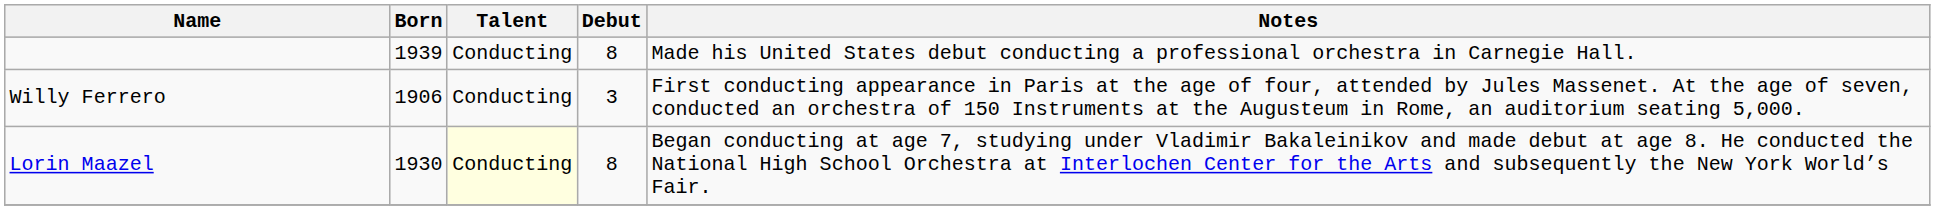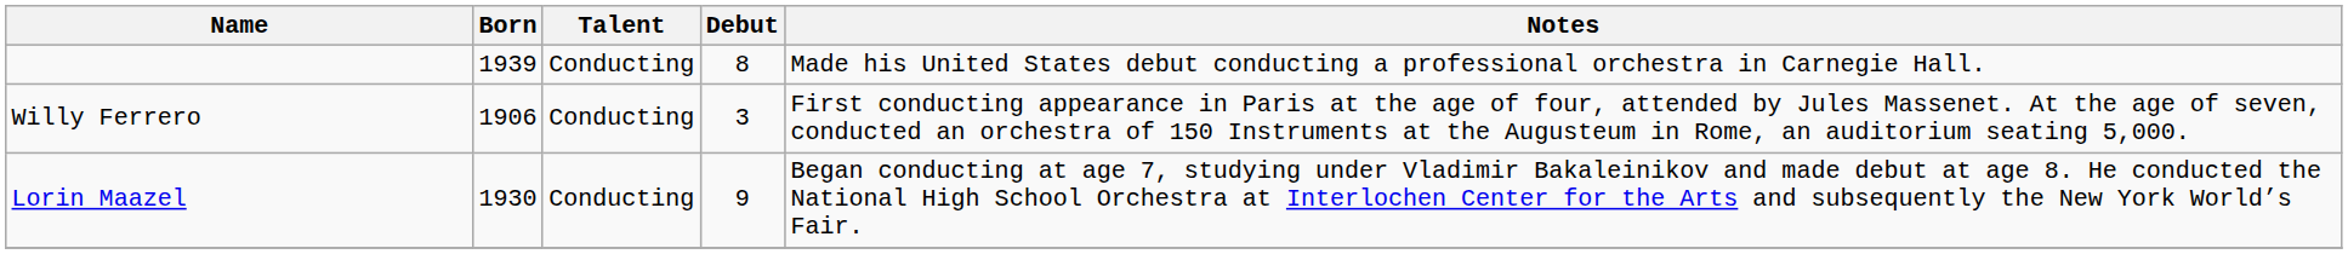 <table class="wikitable sortable">
 <tr>
 <th style="width:20%;">Name</th>
 <th>Born</th>
 <th>Talent</th>
 <th>Debut</th>
 <th>Notes</th>
 </tr>
 <tr>
 <td></td>
 <td>1939</td>
 <td style="text-align:center;">Conducting</td>
 <td style="text-align:center;">8</td>
 <td>Made his United States debut conducting a professional orchestra in Carnegie Hall.</td>
 </tr>
 <tr>
 <td>Willy Ferrero</td>
 <td>1906</td>
 <td style="text-align:center;">Conducting</td>
 <td style="text-align:center;">3</td>
 <td>First conducting appearance in Paris at the age of four, attended by Jules Massenet. At the age of seven, conducted an orchestra of 150 Instruments at the Augusteum in Rome, an auditorium seating 5,000.</td>
 </tr>
 <tr>
 <td><a href='#'>Lorin Maazel</a></td>
 <td>1930</td>
-<td style="background: lightyellow; text-align:center;">Conducting</td>
-<td style="text-align:center;">8</td>
+<td style="text-align:center;">Conducting</td>
+<td style="text-align:center;">9</td>
 <td>Began conducting at age 7, studying under Vladimir Bakaleinikov and made debut at age 8. He conducted the National High School Orchestra at <a href='#'>Interlochen Center for the Arts</a> and subsequently the New York World’s Fair.</td>
 </tr>
 <tr>
 </tr>
 </table>
